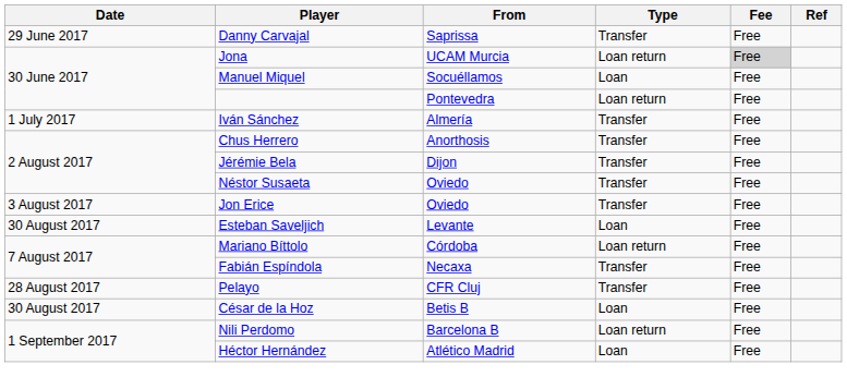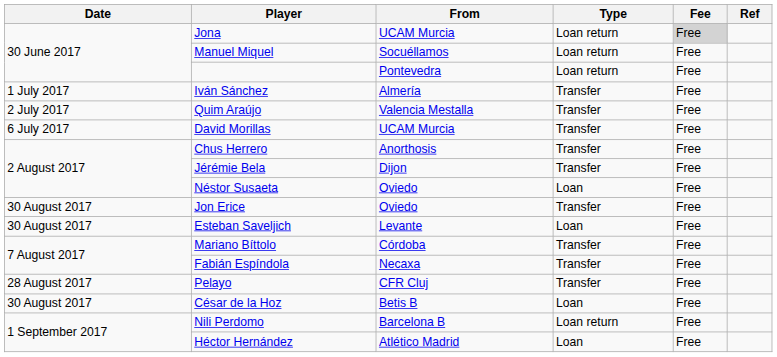 <table class="wikitable" style="width:80%;">
 <tr>
 <th>Date</th>
 <th>Player</th>
 <th>From</th>
 <th>Type</th>
 <th>Fee</th>
 <th>Ref</th>
-</tr>
-<tr>
-<td>29 June 2017</td>
-<td> <a href='#'>Danny Carvajal</a></td>
-<td> <a href='#'>Saprissa</a></td>
-<td>Transfer</td>
-<td>Free</td>
-<td></td>
 </tr>
 <tr>
 <td rowspan="3">30 June 2017</td>
 <td> <a href='#'>Jona</a></td>
 <td> <a href='#'>UCAM Murcia</a></td>
 <td>Loan return</td>
 <td style="background: lightgrey;">Free</td>
 <td></td>
 </tr>
 <tr>
 <td> <a href='#'>Manuel Miquel</a></td>
 <td> <a href='#'>Socuéllamos</a></td>
-<td>Loan</td>
+<td>Loan return</td>
 <td>Free</td>
 <td></td>
 </tr>
 <tr>
 <td> </td>
 <td> <a href='#'>Pontevedra</a></td>
 <td>Loan return</td>
 <td>Free</td>
 <td></td>
 </tr>
 <tr>
 <td>1 July 2017</td>
 <td> <a href='#'>Iván Sánchez</a></td>
 <td> <a href='#'>Almería</a></td>
+<td>Transfer</td>
+<td>Free</td>
+<td></td>
+</tr>
+<tr>
+<td>2 July 2017</td>
+<td> <a href='#'>Quim Araújo</a></td>
+<td> <a href='#'>Valencia Mestalla</a></td>
+<td>Transfer</td>
+<td>Free</td>
+<td></td>
+</tr>
+<tr>
+<td>6 July 2017</td>
+<td> <a href='#'>David Morillas</a></td>
+<td> <a href='#'>UCAM Murcia</a></td>
 <td>Transfer</td>
 <td>Free</td>
 <td></td>
 </tr>
 <tr>
 <td rowspan="3">2 August 2017</td>
 <td> <a href='#'>Chus Herrero</a></td>
 <td> <a href='#'>Anorthosis</a></td>
 <td>Transfer</td>
 <td>Free</td>
 <td></td>
 </tr>
 <tr>
 <td> <a href='#'>Jérémie Bela</a></td>
 <td> <a href='#'>Dijon</a></td>
 <td>Transfer</td>
 <td>Free</td>
 <td></td>
 </tr>
 <tr>
 <td> <a href='#'>Néstor Susaeta</a></td>
 <td> <a href='#'>Oviedo</a></td>
-<td>Transfer</td>
+<td>Loan</td>
 <td>Free</td>
 <td></td>
 </tr>
 <tr>
-<td>3 August 2017</td>
+<td>30 August 2017</td>
 <td> <a href='#'>Jon Erice</a></td>
 <td> <a href='#'>Oviedo</a></td>
 <td>Transfer</td>
 <td>Free</td>
 <td></td>
 </tr>
 <tr>
 <td>30 August 2017</td>
 <td> <a href='#'>Esteban Saveljich</a></td>
 <td> <a href='#'>Levante</a></td>
 <td>Loan</td>
 <td>Free</td>
 <td></td>
 </tr>
 <tr>
 <td rowspan="2">7 August 2017</td>
 <td> <a href='#'>Mariano Bíttolo</a></td>
 <td> <a href='#'>Córdoba</a></td>
-<td>Loan return</td>
+<td>Transfer</td>
 <td>Free</td>
 <td></td>
 </tr>
 <tr>
 <td> <a href='#'>Fabián Espíndola</a></td>
 <td> <a href='#'>Necaxa</a></td>
 <td>Transfer</td>
 <td>Free</td>
 <td></td>
 </tr>
 <tr>
 <td>28 August 2017</td>
 <td> <a href='#'>Pelayo</a></td>
 <td> <a href='#'>CFR Cluj</a></td>
 <td>Transfer</td>
 <td>Free</td>
 <td></td>
 </tr>
 <tr>
 <td>30 August 2017</td>
 <td> <a href='#'>César de la Hoz</a></td>
 <td> <a href='#'>Betis B</a></td>
 <td>Loan</td>
 <td>Free</td>
 <td></td>
 </tr>
 <tr>
 <td rowspan="2">1 September 2017</td>
 <td> <a href='#'>Nili Perdomo</a></td>
 <td> <a href='#'>Barcelona B</a></td>
 <td>Loan return</td>
 <td>Free</td>
 <td></td>
 </tr>
 <tr>
 <td> <a href='#'>Héctor Hernández</a></td>
 <td> <a href='#'>Atlético Madrid</a></td>
 <td>Loan</td>
 <td>Free</td>
 <td></td>
 </tr>
 </table>
